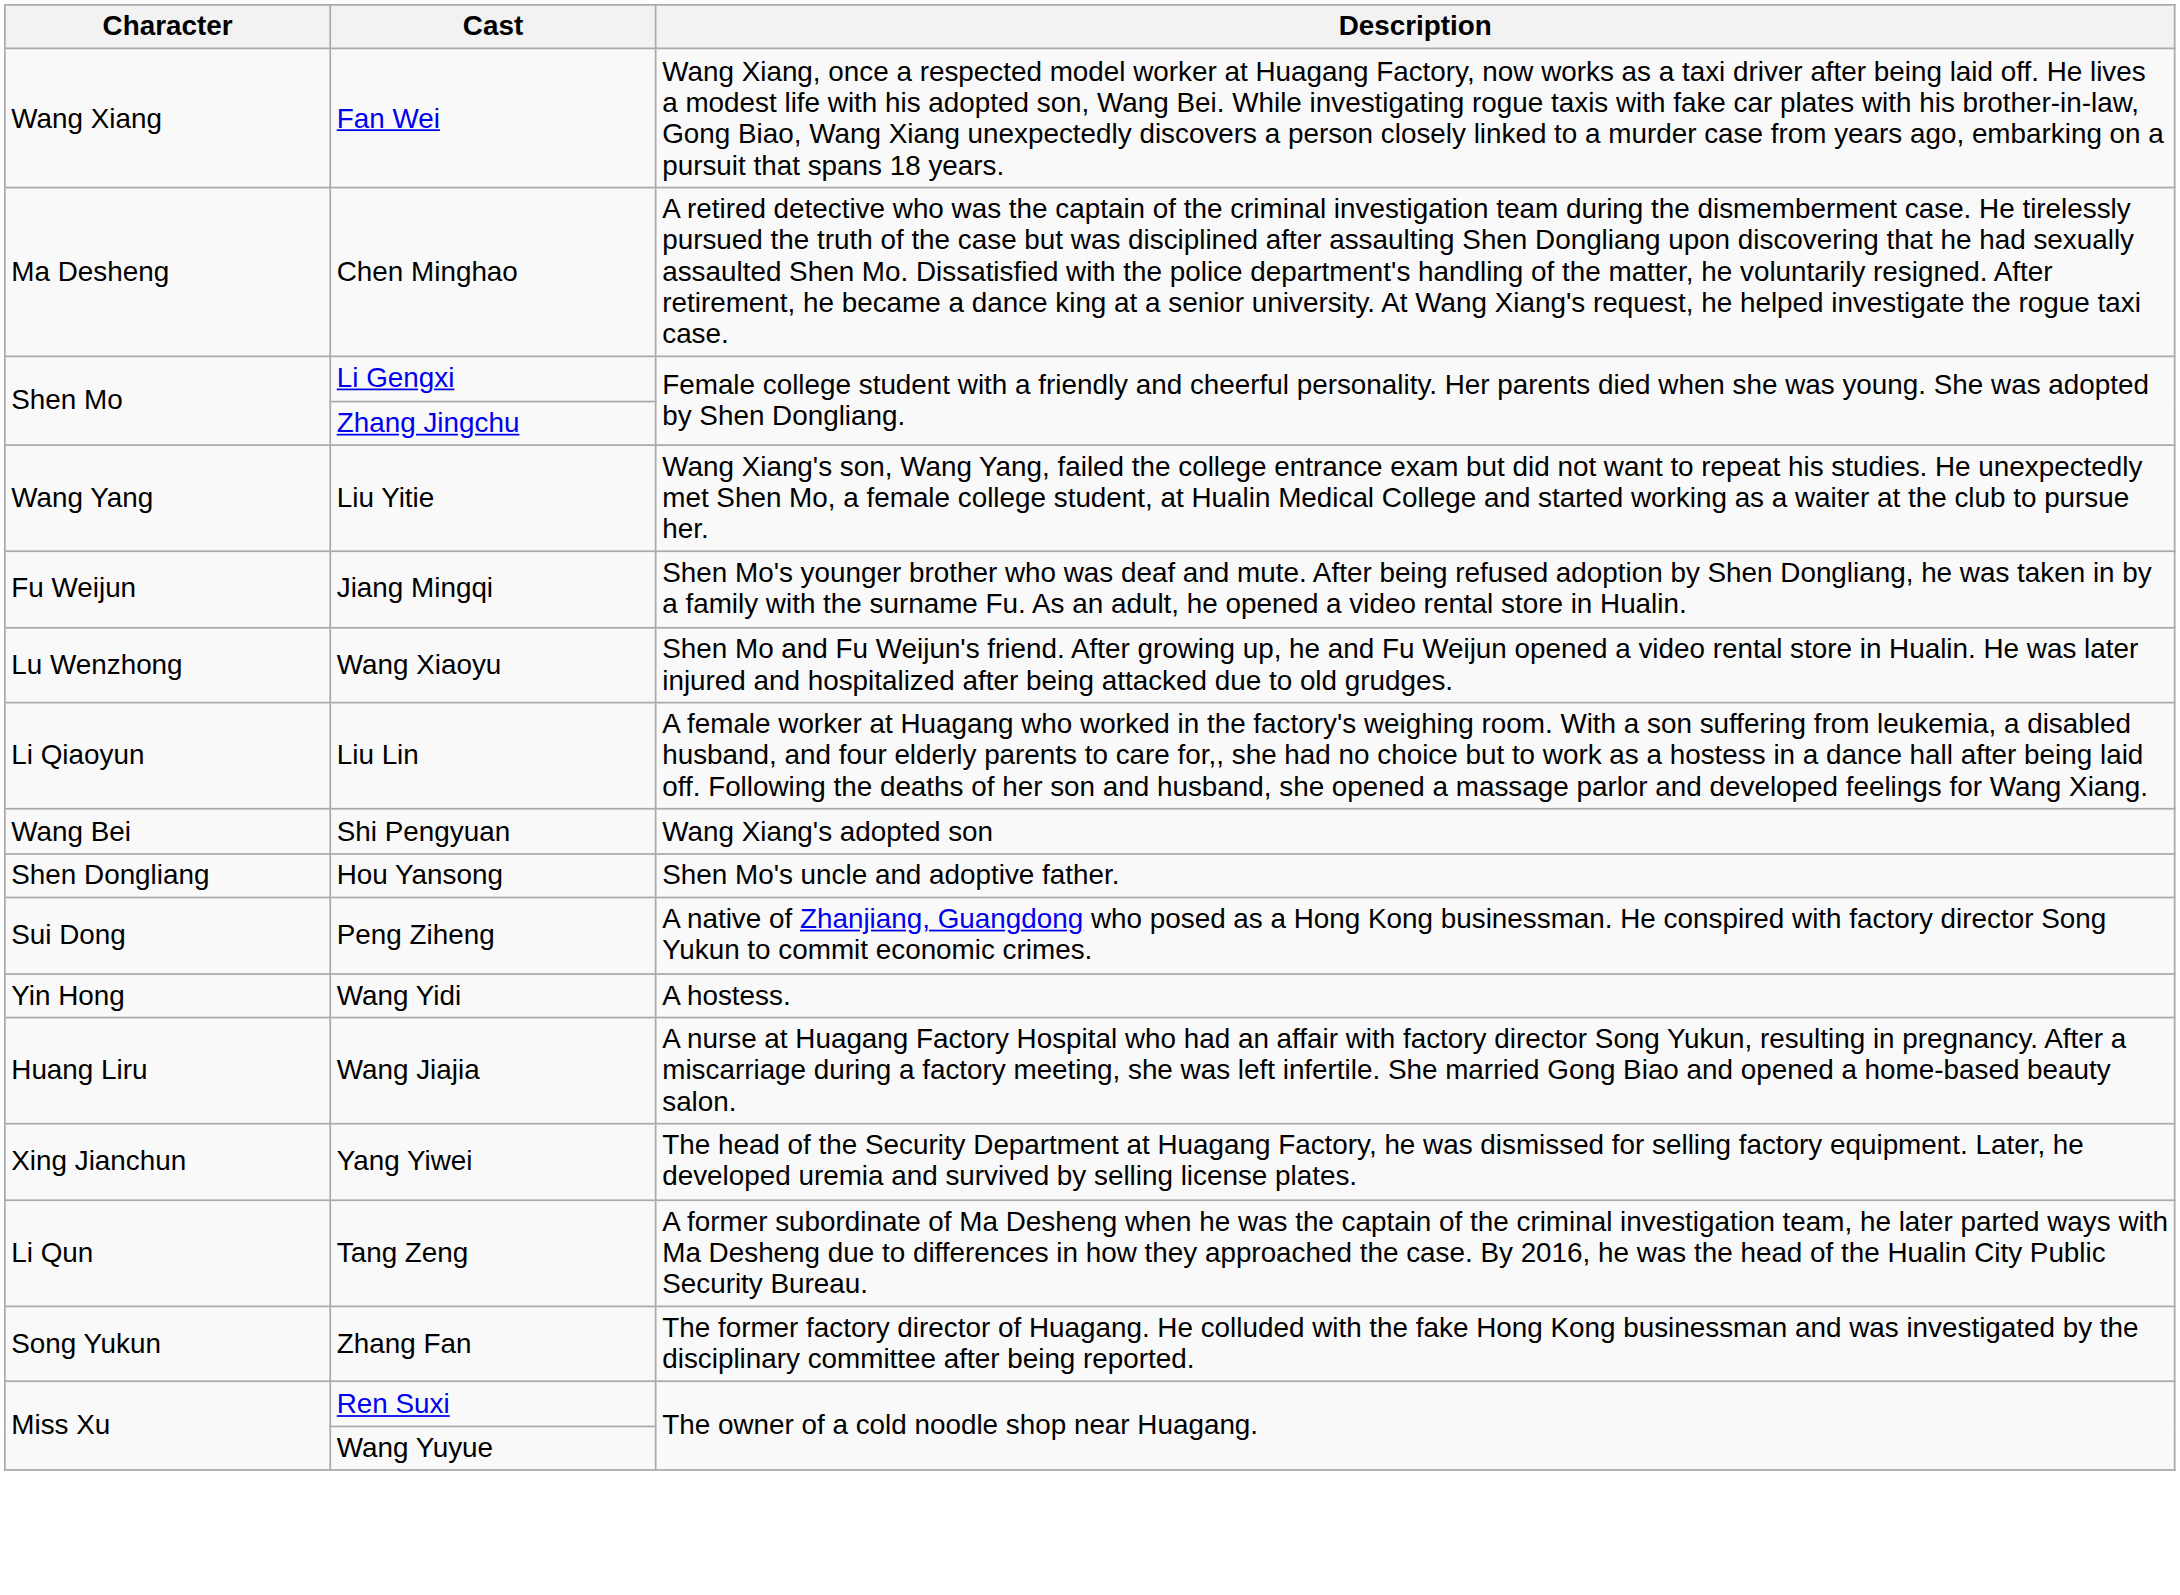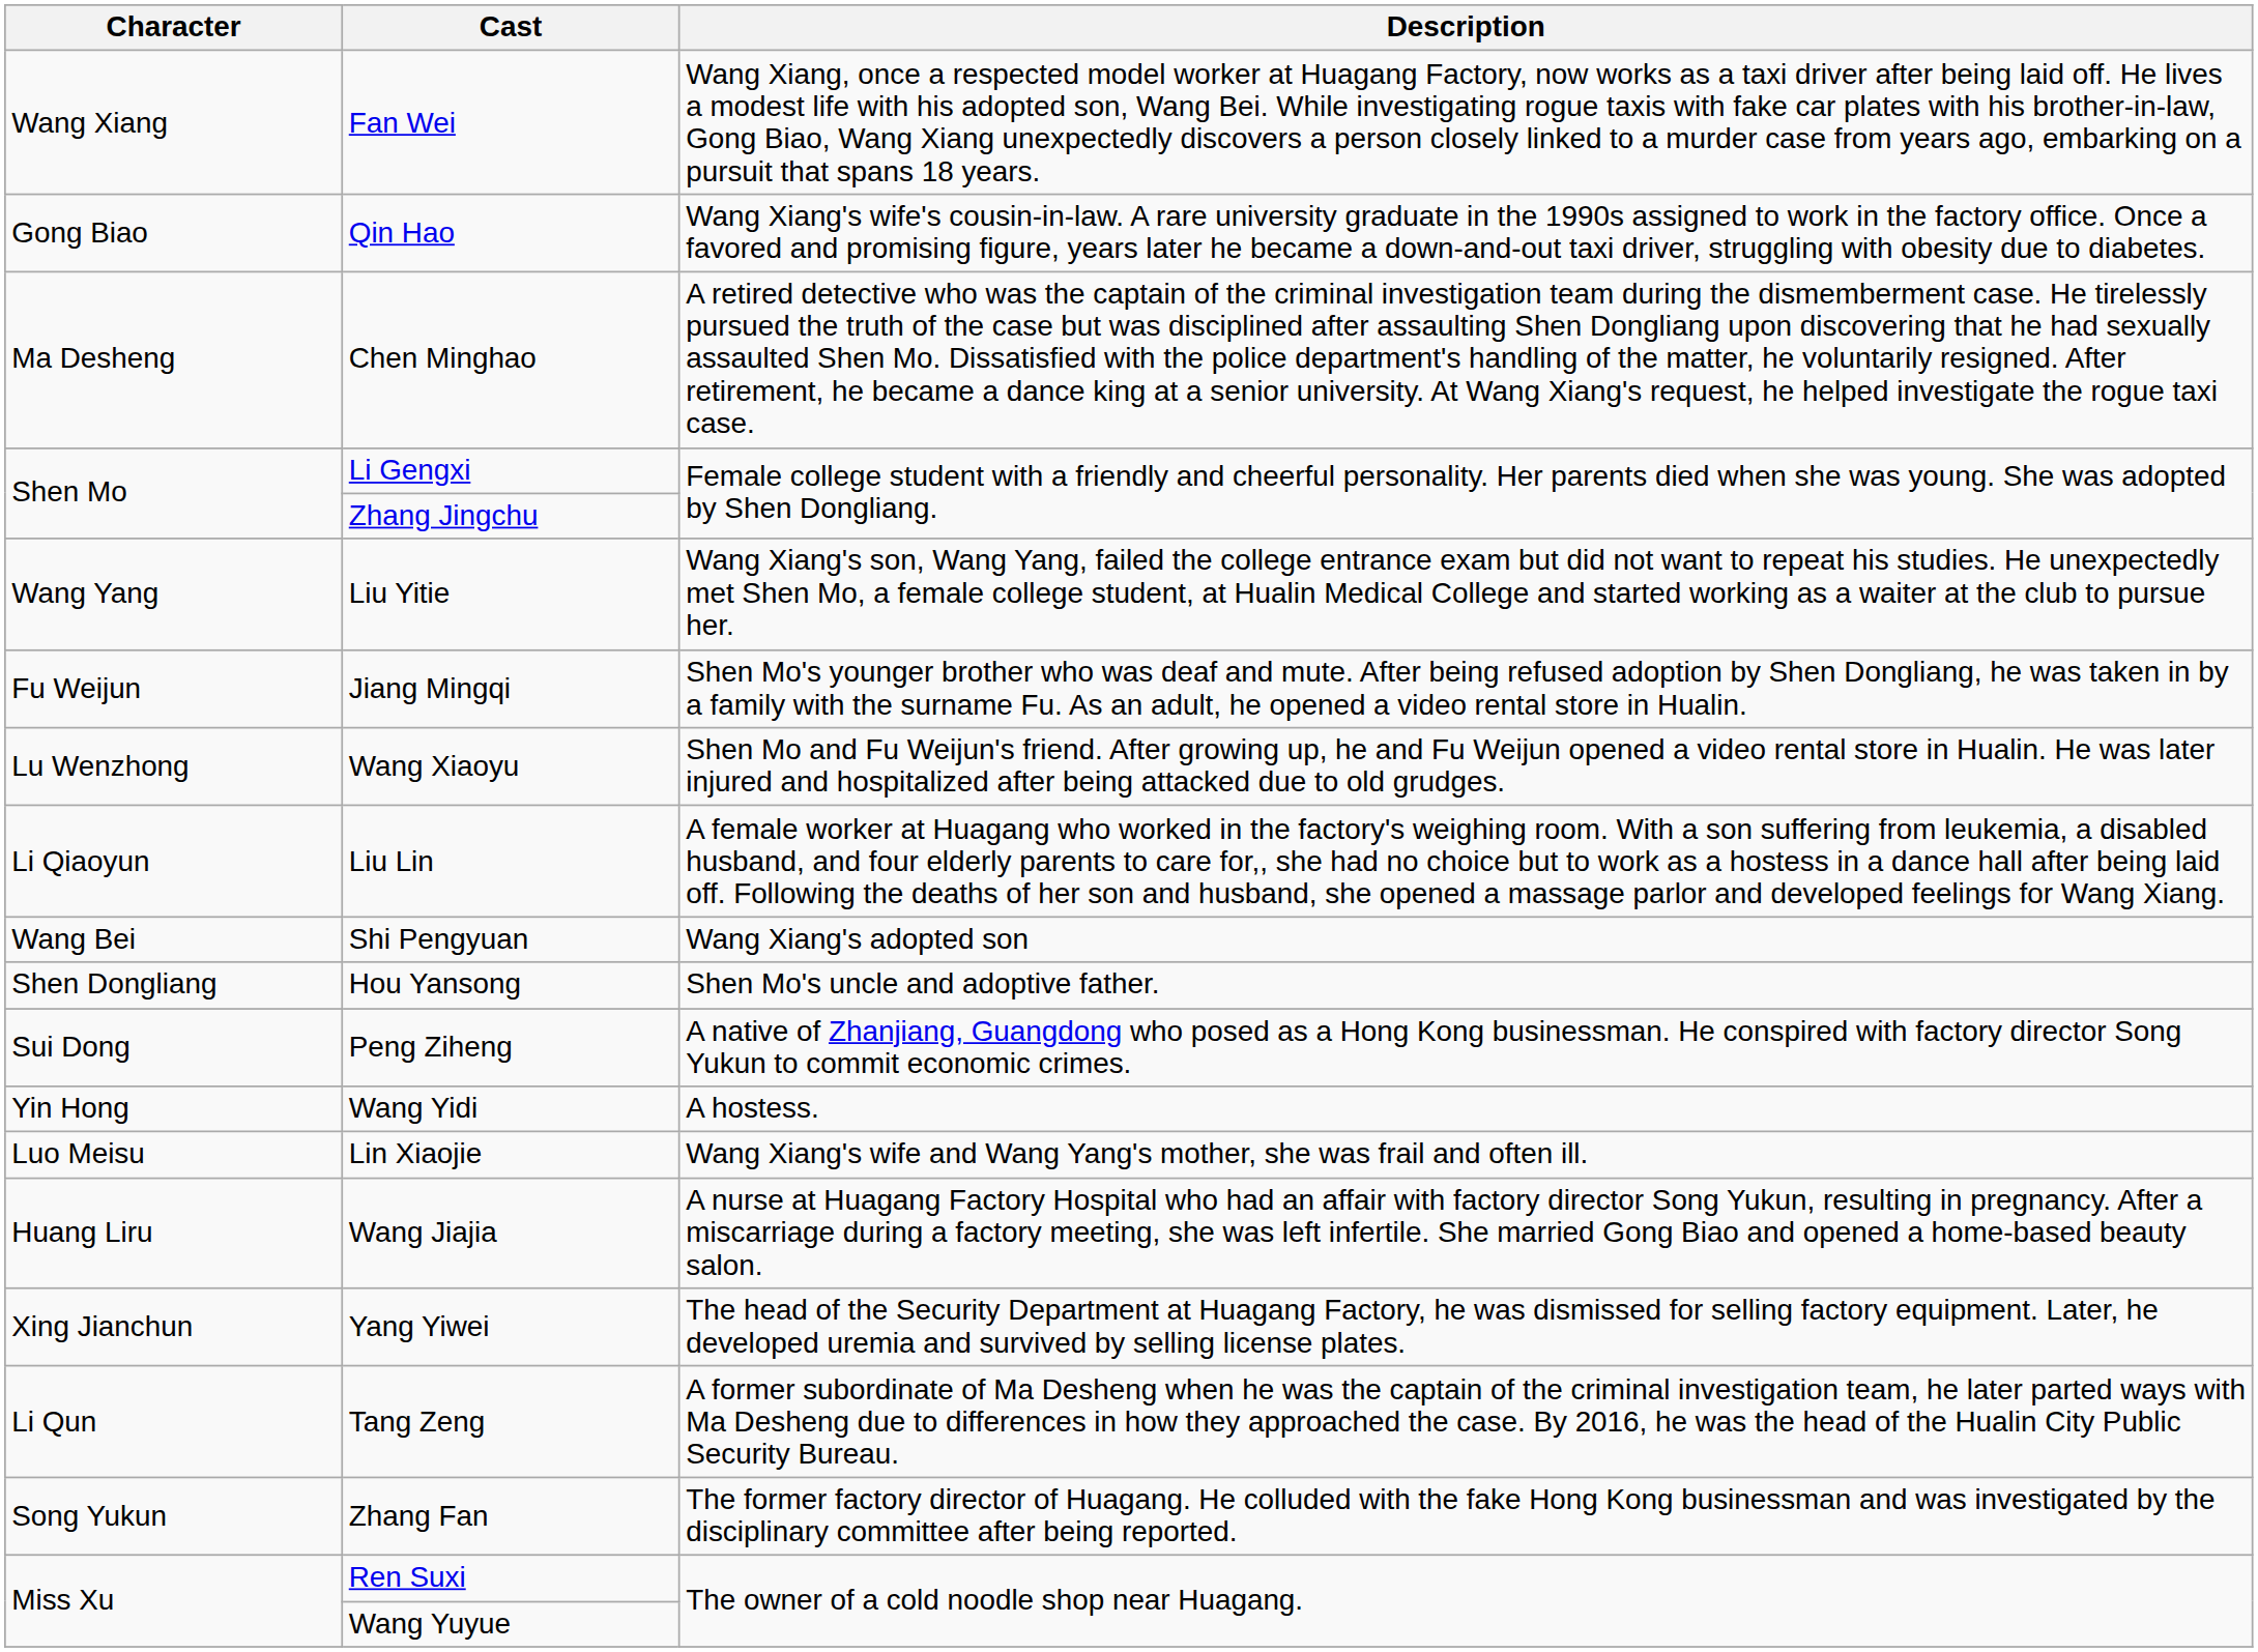 <table class="wikitable">
 <tr>
 <th width="15%">Character</th>
 <th width="15%">Cast</th>
 <th width="70%">Description</th>
 </tr>
 <tr>
 <td>Wang Xiang</td>
 <td><a href='#'>Fan Wei</a></td>
 <td>Wang Xiang, once a respected model worker at Huagang Factory, now works as a taxi driver after being laid off. He lives a modest life with his adopted son, Wang Bei. While investigating rogue taxis with fake car plates with his brother-in-law, Gong Biao, Wang Xiang unexpectedly discovers a person closely linked to a murder case from years ago, embarking on a pursuit that spans 18 years.</td>
+</tr>
+<tr>
+<td>Gong Biao</td>
+<td><a href='#'>Qin Hao</a></td>
+<td>Wang Xiang's wife's cousin-in-law. A rare university graduate in the 1990s assigned to work in the factory office. Once a favored and promising figure, years later he became a down-and-out taxi driver, struggling with obesity due to diabetes.</td>
 </tr>
 <tr>
 <td>Ma Desheng</td>
 <td>Chen Minghao</td>
 <td>A retired detective who was the captain of the criminal investigation team during the dismemberment case. He tirelessly pursued the truth of the case but was disciplined after assaulting Shen Dongliang upon discovering that he had sexually assaulted Shen Mo. Dissatisfied with the police department's handling of the matter, he voluntarily resigned. After retirement, he became a dance king at a senior university. At Wang Xiang's request, he helped investigate the rogue taxi case.</td>
 </tr>
 <tr>
 <td rowspan="2">Shen Mo</td>
 <td><a href='#'>Li Gengxi</a></td>
 <td rowspan="2">Female college student with a friendly and cheerful personality. Her parents died when she was young. She was adopted by Shen Dongliang.</td>
 </tr>
 <tr>
 <td><a href='#'>Zhang Jingchu</a></td>
 </tr>
 <tr>
 <td>Wang Yang</td>
 <td>Liu Yitie</td>
 <td>Wang Xiang's son, Wang Yang, failed the college entrance exam but did not want to repeat his studies. He unexpectedly met Shen Mo, a female college student, at Hualin Medical College and started working as a waiter at the club to pursue her.</td>
 </tr>
 <tr>
 <td>Fu Weijun</td>
 <td>Jiang Mingqi</td>
 <td>Shen Mo's younger brother who was deaf and mute. After being refused adoption by Shen Dongliang, he was taken in by a family with the surname Fu. As an adult, he opened a video rental store in Hualin.</td>
 </tr>
 <tr>
 <td>Lu Wenzhong</td>
 <td>Wang Xiaoyu</td>
 <td>Shen Mo and Fu Weijun's friend. After growing up, he and Fu Weijun opened a video rental store in Hualin. He was later injured and hospitalized after being attacked due to old grudges.</td>
 </tr>
 <tr>
 <td>Li Qiaoyun</td>
 <td>Liu Lin</td>
 <td>A female worker at Huagang who worked in the factory's weighing room. With a son suffering from leukemia, a disabled husband, and four elderly parents to care for,, she had no choice but to work as a hostess in a dance hall after being laid off. Following the deaths of her son and husband, she opened a massage parlor and developed feelings for Wang Xiang.</td>
 </tr>
 <tr>
 <td>Wang Bei</td>
 <td>Shi Pengyuan</td>
 <td>Wang Xiang's adopted son</td>
 </tr>
 <tr>
 <td>Shen Dongliang</td>
 <td>Hou Yansong</td>
 <td>Shen Mo's uncle and adoptive father.</td>
 </tr>
 <tr>
 <td>Sui Dong</td>
 <td>Peng Ziheng</td>
 <td>A native of <a href='#'>Zhanjiang, Guangdong</a> who posed as a Hong Kong businessman. He conspired with factory director Song Yukun to commit economic crimes.</td>
 </tr>
 <tr>
 <td>Yin Hong</td>
 <td>Wang Yidi</td>
 <td>A hostess.</td>
 </tr>
 <tr>
+<td>Luo Meisu</td>
+<td>Lin Xiaojie</td>
+<td>Wang Xiang's wife and Wang Yang's mother, she was frail and often ill.</td>
+</tr>
+<tr>
 <td>Huang Liru</td>
 <td>Wang Jiajia</td>
 <td>A nurse at Huagang Factory Hospital who had an affair with factory director Song Yukun, resulting in pregnancy. After a miscarriage during a factory meeting, she was left infertile. She married Gong Biao and opened a home-based beauty salon.</td>
 </tr>
 <tr>
 <td>Xing Jianchun</td>
 <td>Yang Yiwei</td>
 <td>The head of the Security Department at Huagang Factory, he was dismissed for selling factory equipment. Later, he developed uremia and survived by selling license plates.</td>
 </tr>
 <tr>
 <td>Li Qun</td>
 <td>Tang Zeng</td>
 <td>A former subordinate of Ma Desheng when he was the captain of the criminal investigation team, he later parted ways with Ma Desheng due to differences in how they approached the case. By 2016, he was the head of the Hualin City Public Security Bureau.</td>
 </tr>
 <tr>
 <td>Song Yukun</td>
 <td>Zhang Fan</td>
 <td>The former factory director of Huagang. He colluded with the fake Hong Kong businessman and was investigated by the disciplinary committee after being reported.</td>
 </tr>
 <tr>
 <td rowspan="2">Miss Xu</td>
 <td><a href='#'>Ren Suxi</a></td>
 <td rowspan="2">The owner of a cold noodle shop near Huagang.</td>
 </tr>
 <tr>
 <td>Wang Yuyue</td>
 </tr>
 </table>
